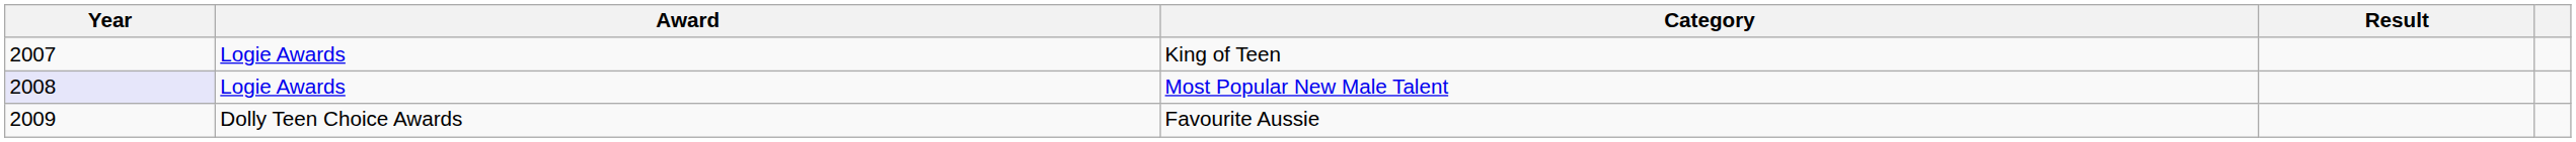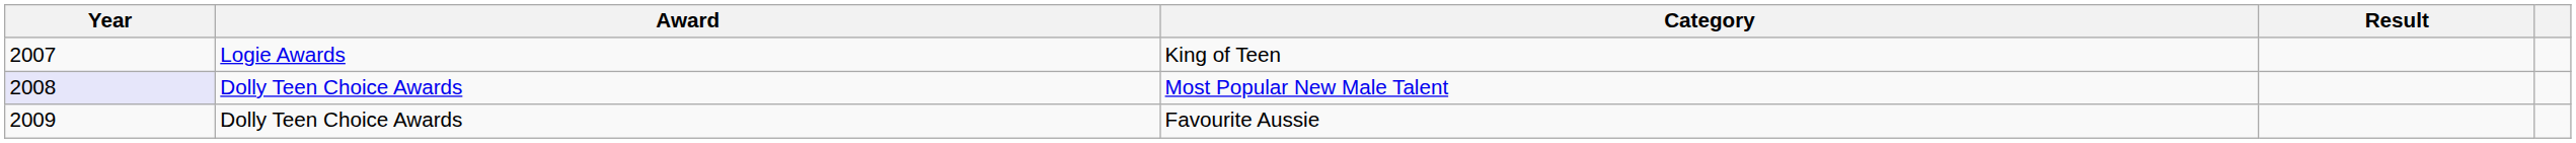 <table class="wikitable plainrowheaders" style="width:99%;">
 <tr>
 <th>Year</th>
 <th>Award</th>
 <th>Category</th>
 <th>Result</th>
 <th class="unsortable"></th>
 </tr>
 <tr>
 <td>2007</td>
 <td><a href='#'>Logie Awards</a></td>
 <td>King of Teen</td>
 <td></td>
 <td style="text-align: center;"></td>
 </tr>
 <tr>
 <td style="background: lavender;">2008</td>
-<td><a href='#'>Logie Awards</a></td>
+<td><a href='#'>Dolly Teen Choice Awards</a></td>
 <td><a href='#'>Most Popular New Male Talent</a></td>
 <td></td>
 <td style="text-align: center;"></td>
 </tr>
 <tr>
 <td>2009</td>
 <td>Dolly Teen Choice Awards</td>
 <td>Favourite Aussie</td>
 <td></td>
 <td style="text-align: center;"></td>
 </tr>
 </table>
